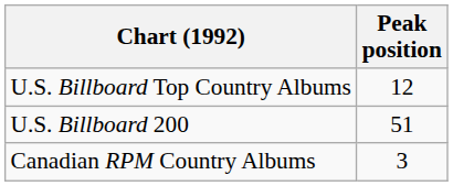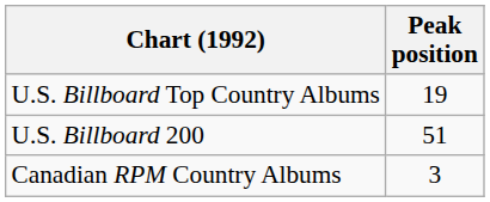 <table class="wikitable">
 <tr>
 <th>Chart (1992)</th>
 <th>Peak<br>position</th>
 </tr>
 <tr>
 <td>U.S. <em>Billboard</em> Top Country Albums</td>
-<td align="center">12</td>
+<td align="center">19</td>
 </tr>
 <tr>
 <td>U.S. <em>Billboard</em> 200</td>
 <td align="center">51</td>
 </tr>
 <tr>
 <td>Canadian <em>RPM</em> Country Albums</td>
 <td align="center">3</td>
 </tr>
 </table>
